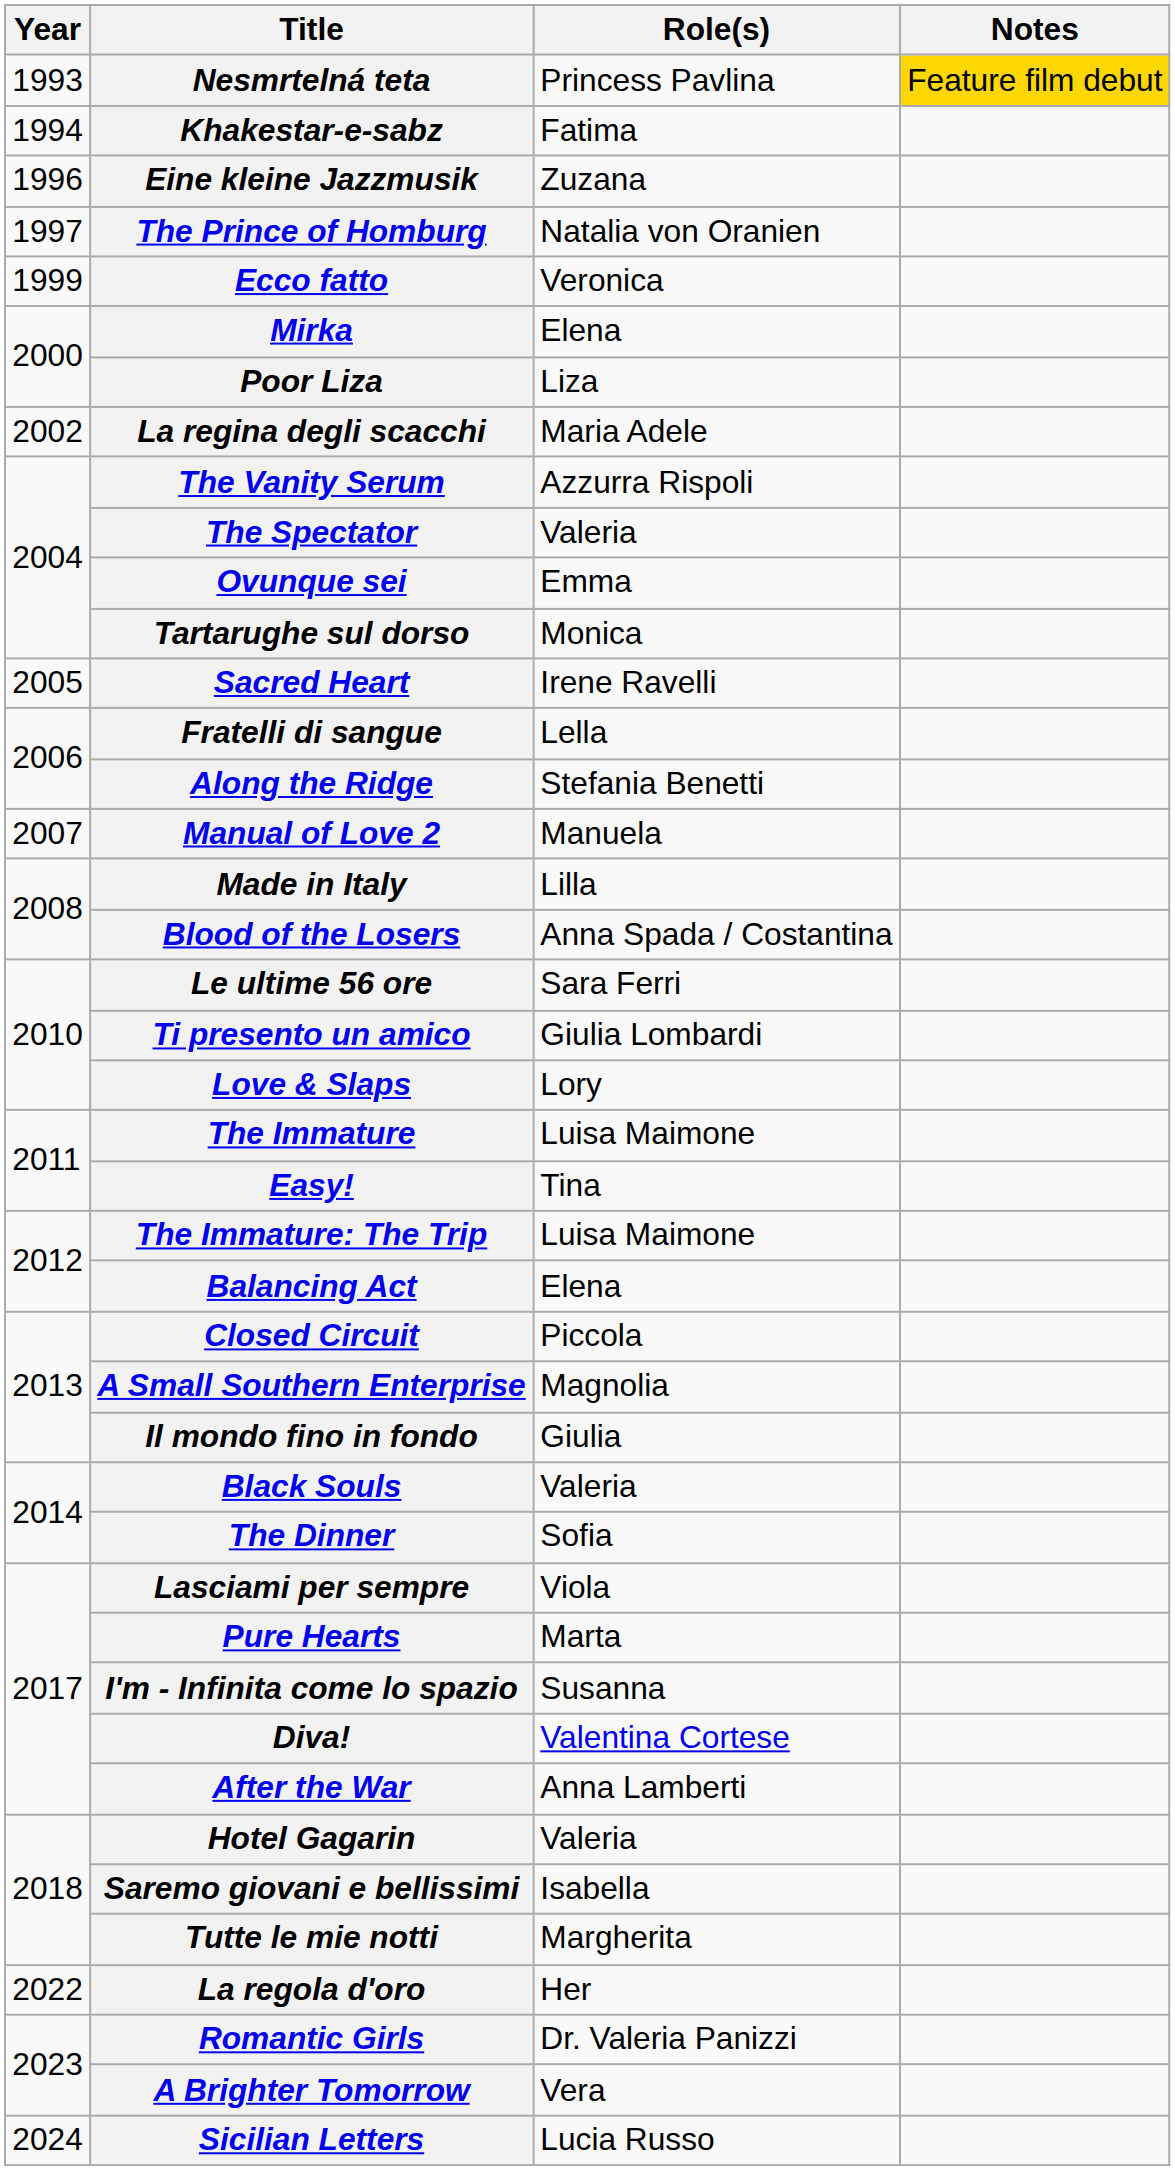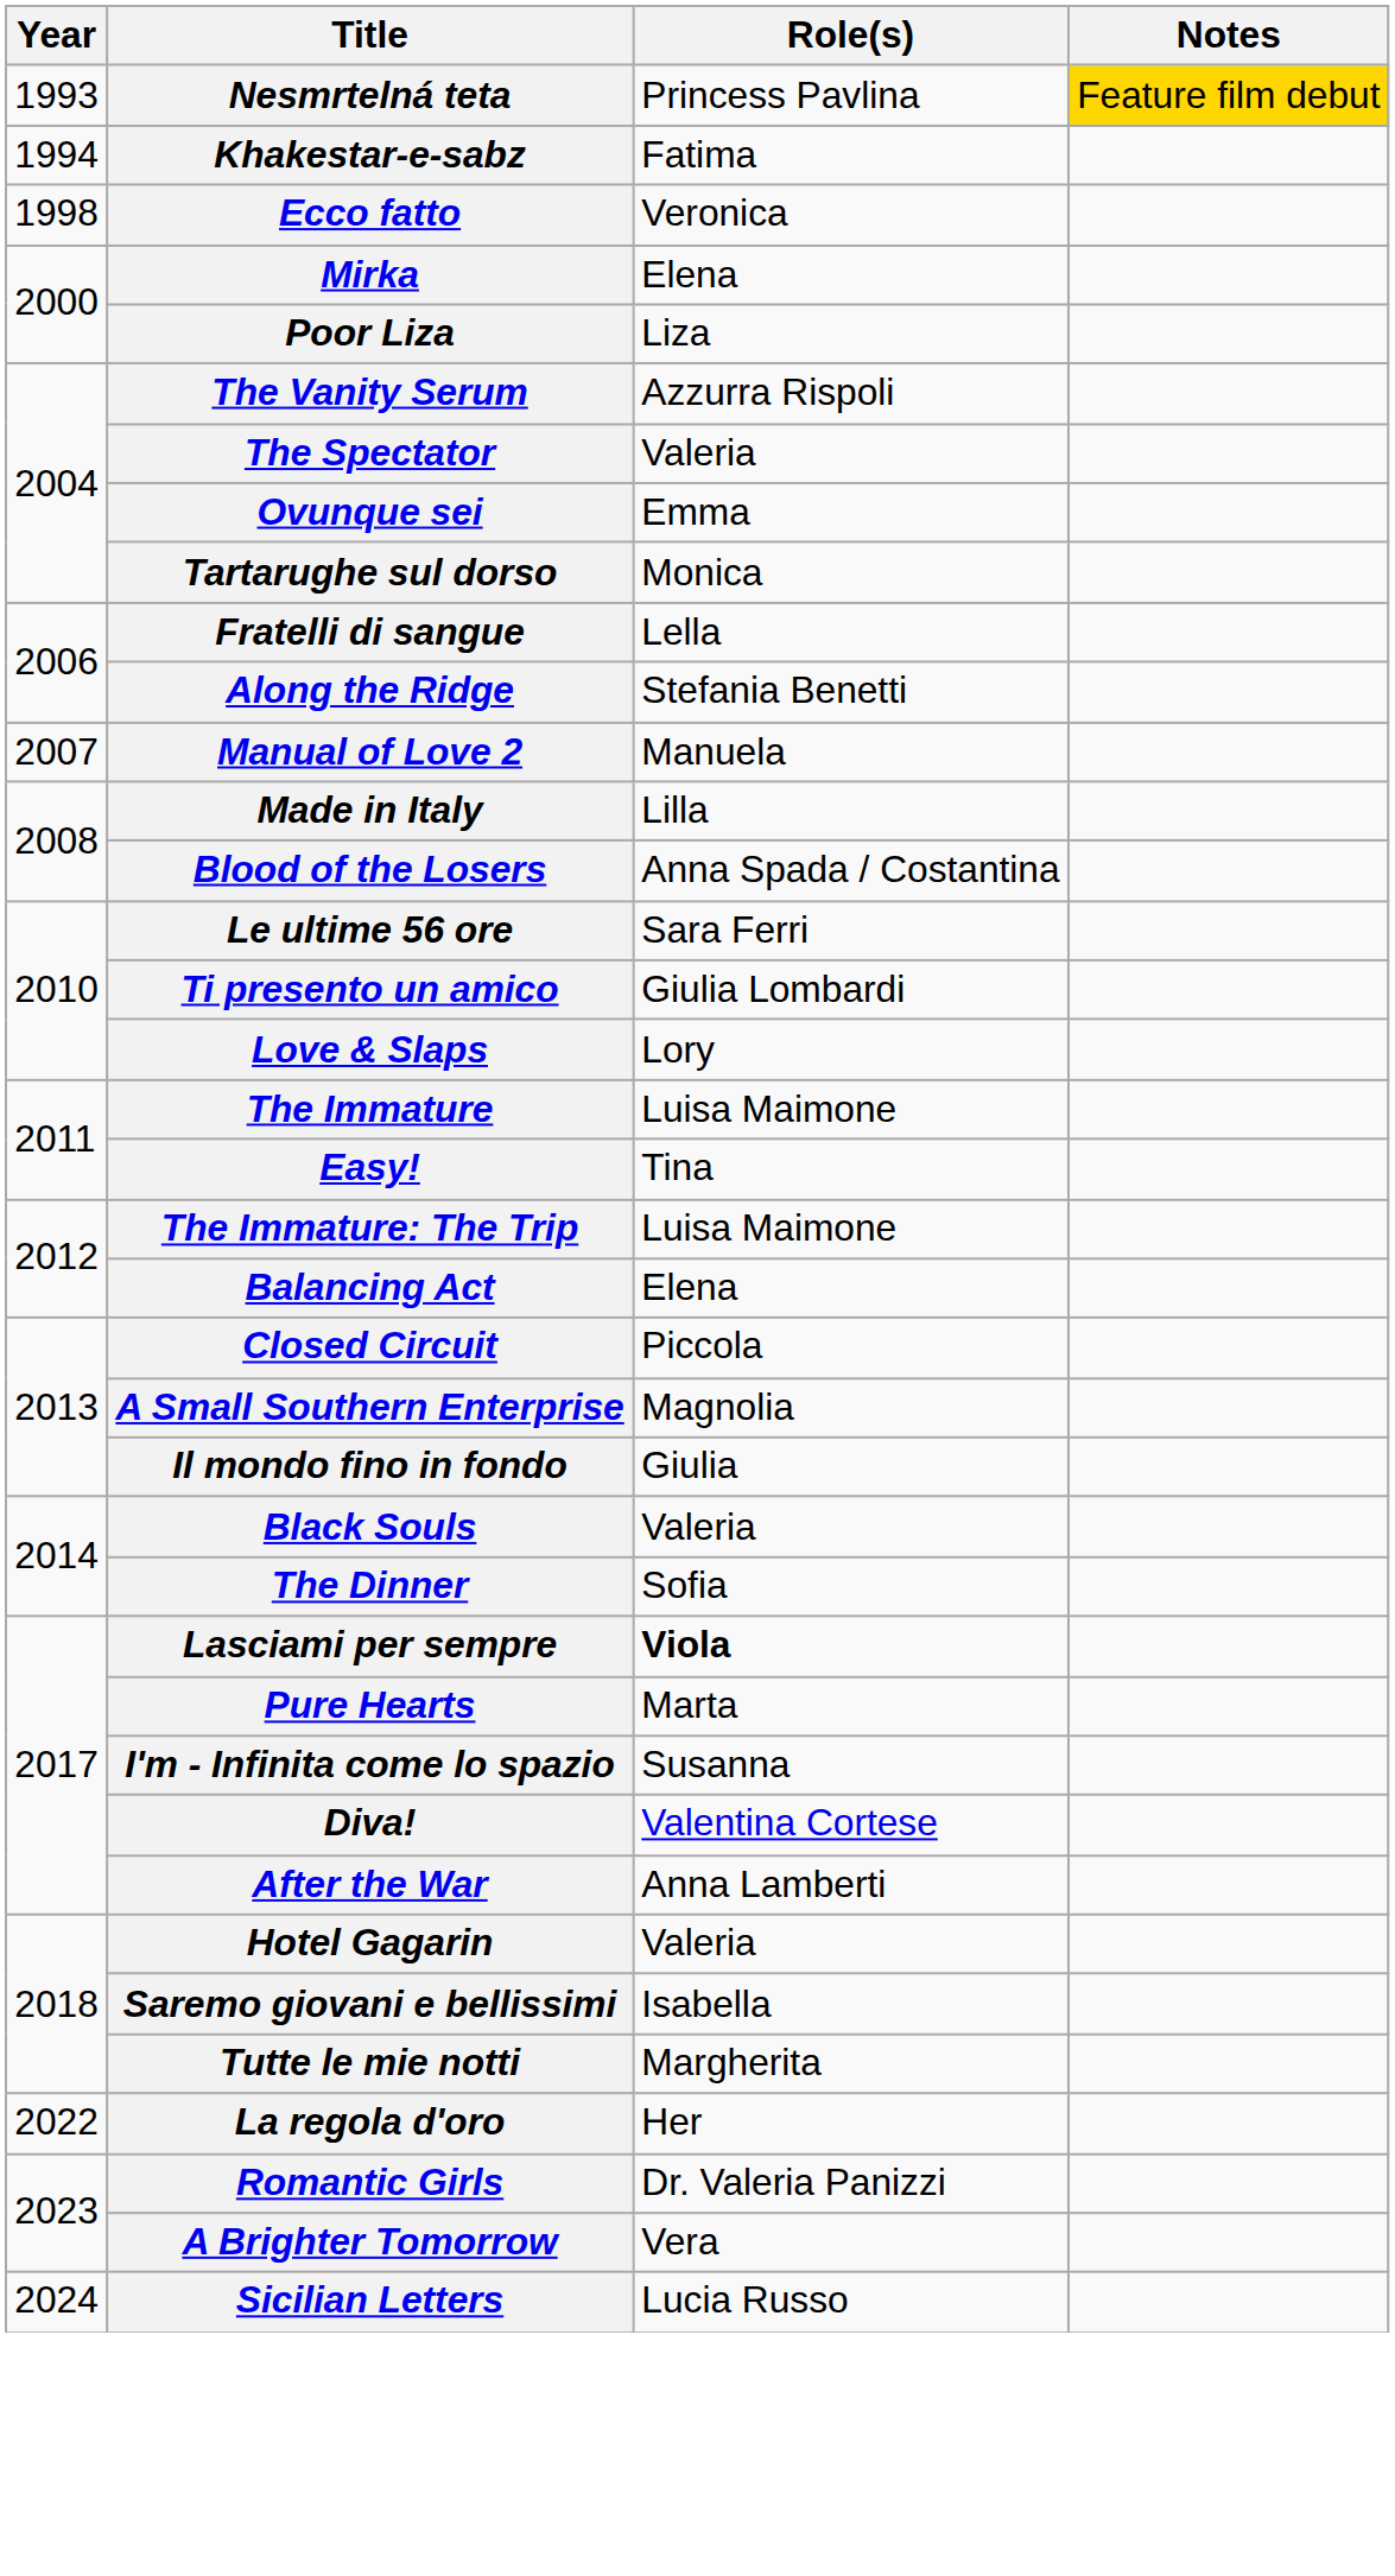 <table class="wikitable plainrowheaders sortable">
 <tr>
 <th scope="col">Year</th>
 <th scope="col">Title</th>
 <th scope="col">Role(s)</th>
 <th scope="col" class="unsortable">Notes</th>
 </tr>
 <tr>
 <td>1993</td>
 <th scope="row"><em>Nesmrtelná teta</em></th>
 <td>Princess Pavlina</td>
 <td style="background: gold;">Feature film debut</td>
 </tr>
 <tr>
 <td>1994</td>
 <th scope="row"><em>Khakestar-e-sabz</em></th>
 <td>Fatima</td>
 <td></td>
 </tr>
 <tr>
-<td>1996</td>
-<th scope="row"><em>Eine kleine Jazzmusik</em></th>
-<td>Zuzana</td>
-<td></td>
-</tr>
-<tr>
-<td>1997</td>
-<th scope="row"><em><a href='#'>The Prince of Homburg</a></em></th>
-<td>Natalia von Oranien</td>
-<td></td>
-</tr>
-<tr>
-<td>1999</td>
+<td>1998</td>
 <th scope="row"><em><a href='#'>Ecco fatto</a></em></th>
 <td>Veronica</td>
 <td></td>
 </tr>
 <tr>
 <td rowspan="2">2000</td>
 <th scope="row"><em><a href='#'>Mirka</a></em></th>
 <td>Elena</td>
 <td></td>
 </tr>
 <tr>
 <th scope="row"><em>Poor Liza</em></th>
 <td>Liza</td>
-<td></td>
-</tr>
-<tr>
-<td>2002</td>
-<th scope="row"><em>La regina degli scacchi</em></th>
-<td>Maria Adele</td>
 <td></td>
 </tr>
 <tr>
 <td rowspan="4">2004</td>
 <th scope="row"><em><a href='#'>The Vanity Serum</a></em></th>
 <td>Azzurra Rispoli</td>
 <td></td>
 </tr>
 <tr>
 <th scope="row"><em><a href='#'>The Spectator</a></em></th>
 <td>Valeria</td>
 <td></td>
 </tr>
 <tr>
 <th scope="row"><em><a href='#'>Ovunque sei</a></em></th>
 <td>Emma</td>
 <td></td>
 </tr>
 <tr>
 <th scope="row"><em>Tartarughe sul dorso</em></th>
 <td>Monica</td>
-<td></td>
-</tr>
-<tr>
-<td>2005</td>
-<th scope="row"><em><a href='#'>Sacred Heart</a></em></th>
-<td>Irene Ravelli</td>
 <td></td>
 </tr>
 <tr>
 <td rowspan="2">2006</td>
 <th scope="row"><em>Fratelli di sangue</em></th>
 <td>Lella</td>
 <td></td>
 </tr>
 <tr>
 <th scope="row"><em><a href='#'>Along the Ridge</a></em></th>
 <td>Stefania Benetti</td>
 <td></td>
 </tr>
 <tr>
 <td>2007</td>
 <th scope="row"><em><a href='#'>Manual of Love 2</a></em></th>
 <td>Manuela</td>
 <td></td>
 </tr>
 <tr>
 <td rowspan="2">2008</td>
 <th scope="row"><em>Made in Italy</em></th>
 <td>Lilla</td>
 <td></td>
 </tr>
 <tr>
 <th scope="row"><em><a href='#'>Blood of the Losers</a></em></th>
 <td>Anna Spada / Costantina</td>
 <td></td>
 </tr>
 <tr>
 <td rowspan="3">2010</td>
 <th scope="row"><em>Le ultime 56 ore</em></th>
 <td>Sara Ferri</td>
 <td></td>
 </tr>
 <tr>
 <th scope="row"><em><a href='#'>Ti presento un amico</a></em></th>
 <td>Giulia Lombardi</td>
 <td></td>
 </tr>
 <tr>
 <th scope="row"><em><a href='#'>Love & Slaps</a></em></th>
 <td>Lory</td>
 <td></td>
 </tr>
 <tr>
 <td rowspan="2">2011</td>
 <th scope="row"><em><a href='#'>The Immature</a></em></th>
 <td>Luisa Maimone</td>
 <td></td>
 </tr>
 <tr>
 <th scope="row"><em><a href='#'>Easy!</a></em></th>
 <td>Tina</td>
 <td></td>
 </tr>
 <tr>
 <td rowspan="2">2012</td>
 <th scope="row"><em><a href='#'>The Immature: The Trip</a></em></th>
 <td>Luisa Maimone</td>
 <td></td>
 </tr>
 <tr>
 <th scope="row"><em><a href='#'>Balancing Act</a></em></th>
 <td>Elena</td>
 <td></td>
 </tr>
 <tr>
 <td rowspan="3">2013</td>
 <th scope="row"><em><a href='#'>Closed Circuit</a></em></th>
 <td>Piccola</td>
 <td></td>
 </tr>
 <tr>
 <th scope="row"><em><a href='#'>A Small Southern Enterprise</a></em></th>
 <td>Magnolia</td>
 <td></td>
 </tr>
 <tr>
 <th scope="row"><em>Il mondo fino in fondo</em></th>
 <td>Giulia</td>
 <td></td>
 </tr>
 <tr>
 <td rowspan="2">2014</td>
 <th scope="row"><em><a href='#'>Black Souls</a></em></th>
 <td>Valeria</td>
 <td></td>
 </tr>
 <tr>
 <th scope="row"><em><a href='#'>The Dinner</a></em></th>
 <td>Sofia</td>
 <td></td>
 </tr>
 <tr>
 <td rowspan="5">2017</td>
 <th scope="row"><em>Lasciami per sempre</em></th>
-<td>Viola</td>
+<td><strong>Viola</strong></td>
 <td></td>
 </tr>
 <tr>
 <th scope="row"><em><a href='#'>Pure Hearts</a></em></th>
 <td>Marta</td>
 <td></td>
 </tr>
 <tr>
 <th scope="row"><em>I'm - Infinita come lo spazio</em></th>
 <td>Susanna</td>
 <td></td>
 </tr>
 <tr>
 <th scope="row"><em>Diva!</em></th>
 <td><a href='#'>Valentina Cortese</a></td>
 <td></td>
 </tr>
 <tr>
 <th scope="row"><em><a href='#'>After the War</a></em></th>
 <td>Anna Lamberti</td>
 <td></td>
 </tr>
 <tr>
 <td rowspan="3">2018</td>
 <th scope="row"><em>Hotel Gagarin</em></th>
 <td>Valeria</td>
 <td></td>
 </tr>
 <tr>
 <th scope="row"><em>Saremo giovani e bellissimi</em></th>
 <td>Isabella</td>
 <td></td>
 </tr>
 <tr>
 <th scope="row"><em>Tutte le mie notti</em></th>
 <td>Margherita</td>
 <td></td>
 </tr>
 <tr>
 <td>2022</td>
 <th scope="row"><em>La regola d'oro</em></th>
 <td>Her</td>
 <td></td>
 </tr>
 <tr>
 <td rowspan="2">2023</td>
 <th scope="row"><em><a href='#'>Romantic Girls</a></em></th>
 <td>Dr. Valeria Panizzi</td>
 <td></td>
 </tr>
 <tr>
 <th scope="row"><em><a href='#'>A Brighter Tomorrow</a></em></th>
 <td>Vera</td>
 <td></td>
 </tr>
 <tr>
 <td>2024</td>
 <th scope="row"><em><a href='#'>Sicilian Letters</a></em></th>
 <td>Lucia Russo</td>
 <td></td>
 </tr>
 </table>
